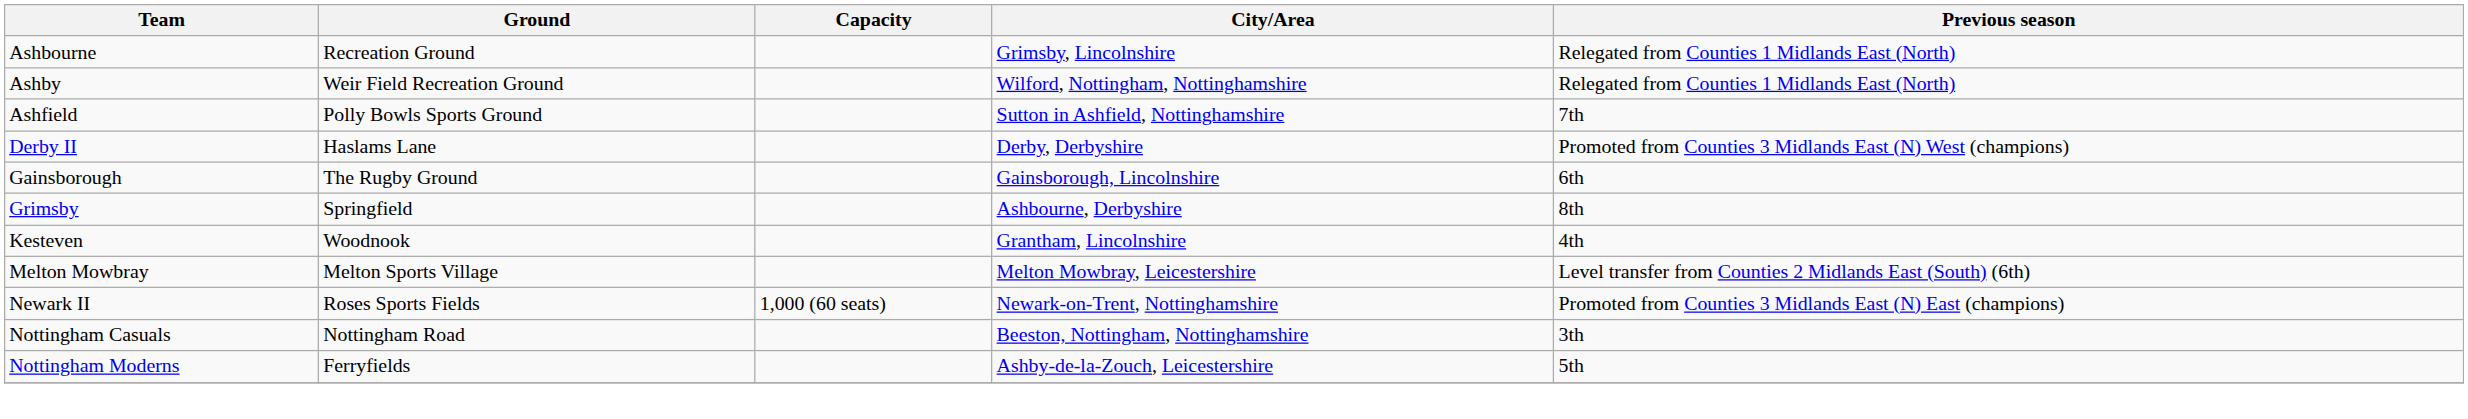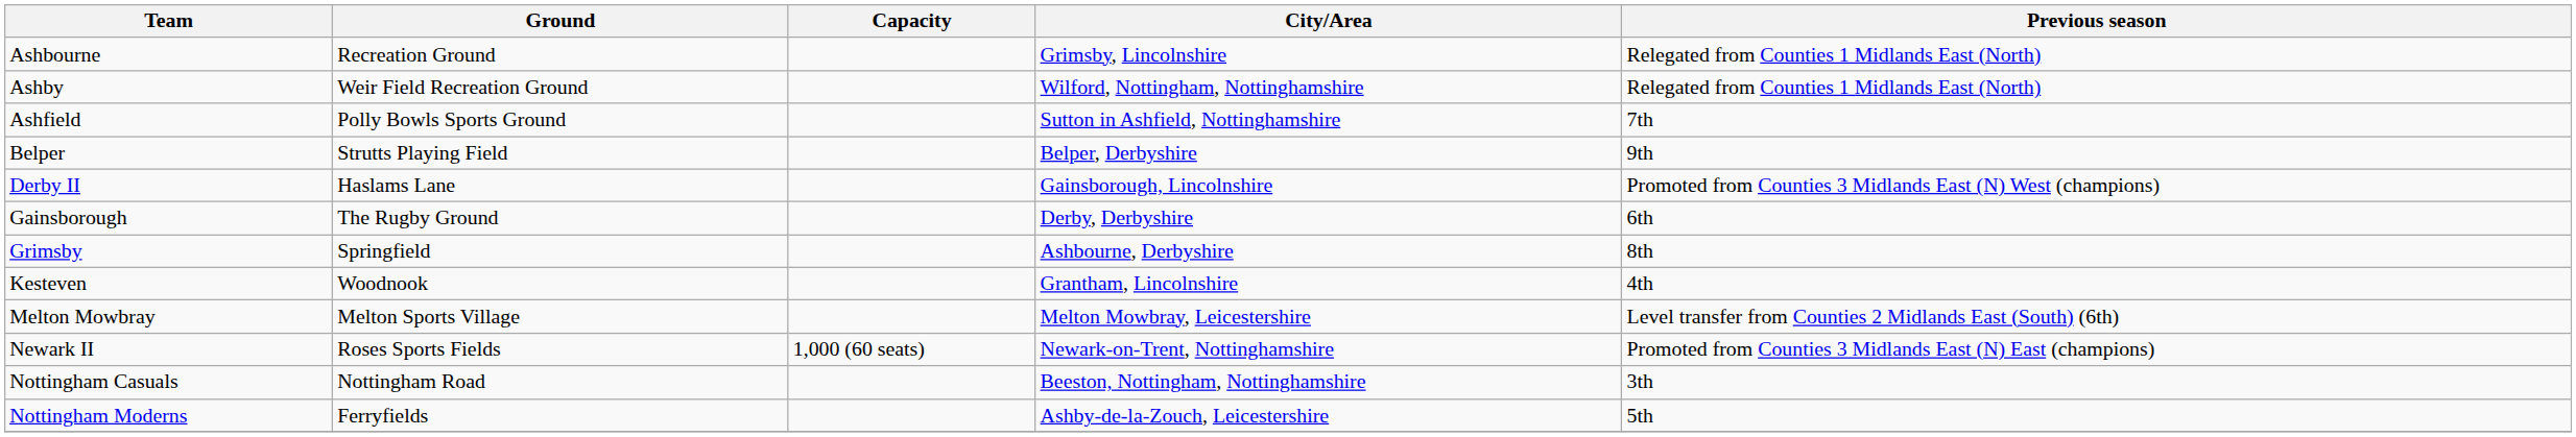 <table class="wikitable sortable" width=100%>
 <tr>
 <th>Team</th>
 <th>Ground</th>
 <th>Capacity</th>
 <th>City/Area</th>
 <th>Previous season</th>
 </tr>
 <tr>
 <td>Ashbourne</td>
 <td>Recreation Ground</td>
 <td></td>
 <td><a href='#'>Grimsby</a>, <a href='#'>Lincolnshire</a></td>
 <td>Relegated from <a href='#'>Counties 1 Midlands East (North)</a></td>
 </tr>
 <tr>
 <td>Ashby</td>
 <td>Weir Field Recreation Ground</td>
 <td></td>
 <td><a href='#'>Wilford</a>, <a href='#'>Nottingham</a>, <a href='#'>Nottinghamshire</a></td>
 <td>Relegated from <a href='#'>Counties 1 Midlands East (North)</a></td>
 </tr>
 <tr>
 <td>Ashfield</td>
 <td>Polly Bowls Sports Ground</td>
 <td></td>
 <td><a href='#'>Sutton in Ashfield</a>, <a href='#'>Nottinghamshire</a></td>
 <td>7th</td>
 </tr>
 <tr>
+<td>Belper</td>
+<td>Strutts Playing Field</td>
+<td></td>
+<td><a href='#'>Belper</a>, <a href='#'>Derbyshire</a></td>
+<td>9th</td>
+</tr>
+<tr>
 <td><a href='#'>Derby II</a></td>
 <td>Haslams Lane</td>
 <td></td>
-<td><a href='#'>Derby</a>, <a href='#'>Derbyshire</a></td>
+<td><a href='#'>Gainsborough, Lincolnshire</a></td>
 <td>Promoted from <a href='#'>Counties 3 Midlands East (N) West</a> (champions)</td>
 </tr>
 <tr>
 <td>Gainsborough</td>
 <td>The Rugby Ground</td>
 <td></td>
-<td><a href='#'>Gainsborough, Lincolnshire</a></td>
+<td><a href='#'>Derby</a>, <a href='#'>Derbyshire</a></td>
 <td>6th</td>
 </tr>
 <tr>
 <td><a href='#'>Grimsby</a></td>
 <td>Springfield</td>
 <td></td>
 <td><a href='#'>Ashbourne</a>, <a href='#'>Derbyshire</a></td>
 <td>8th</td>
 </tr>
 <tr>
 <td>Kesteven</td>
 <td>Woodnook</td>
 <td></td>
 <td><a href='#'>Grantham</a>, <a href='#'>Lincolnshire</a></td>
 <td>4th</td>
 </tr>
 <tr>
 <td>Melton Mowbray</td>
 <td>Melton Sports Village</td>
 <td></td>
 <td><a href='#'>Melton Mowbray</a>, <a href='#'>Leicestershire</a></td>
 <td>Level transfer from <a href='#'>Counties 2 Midlands East (South)</a> (6th)</td>
 </tr>
 <tr>
 <td>Newark II</td>
 <td>Roses Sports Fields</td>
 <td>1,000 (60 seats)</td>
 <td><a href='#'>Newark-on-Trent</a>, <a href='#'>Nottinghamshire</a></td>
 <td>Promoted from <a href='#'>Counties 3 Midlands East (N) East</a> (champions)</td>
 </tr>
 <tr>
 <td>Nottingham Casuals</td>
 <td>Nottingham Road</td>
 <td></td>
 <td><a href='#'>Beeston, Nottingham</a>, <a href='#'>Nottinghamshire</a></td>
 <td>3th</td>
 </tr>
 <tr>
 <td><a href='#'>Nottingham Moderns</a></td>
 <td>Ferryfields</td>
 <td></td>
 <td><a href='#'>Ashby-de-la-Zouch</a>, <a href='#'>Leicestershire</a></td>
 <td>5th</td>
 </tr>
 <tr>
 </tr>
 </table>
